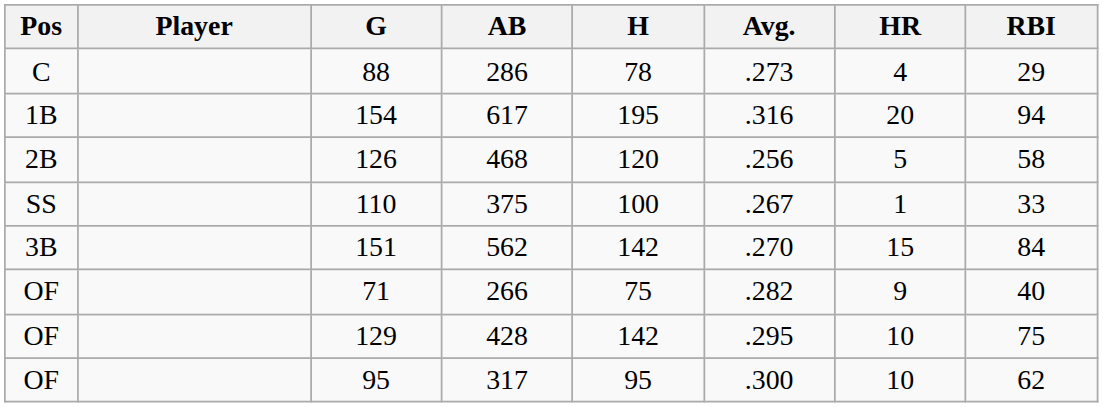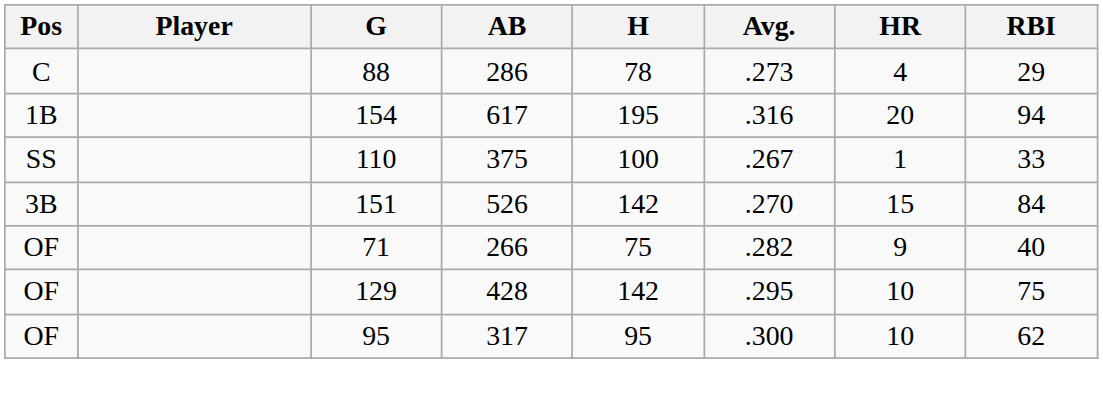 <table class="wikitable sortable">
 <tr>
 <th bgcolor="#DDDDFF" width="5%">Pos</th>
 <th bgcolor="#DDDDFF" width="16%">Player</th>
 <th bgcolor="#DDDDFF" width="9%">G</th>
 <th bgcolor="#DDDDFF" width="9%">AB</th>
 <th bgcolor="#DDDDFF" width="9%">H</th>
 <th bgcolor="#DDDDFF" width="9%">Avg.</th>
 <th bgcolor="#DDDDFF" width="9%">HR</th>
 <th bgcolor="#DDDDFF" width="9%">RBI</th>
 </tr>
 <tr align="center">
 <td>C</td>
 <td></td>
 <td>88</td>
 <td>286</td>
 <td>78</td>
 <td>.273</td>
 <td>4</td>
 <td>29</td>
 </tr>
 <tr align="center">
 <td>1B</td>
 <td></td>
 <td>154</td>
 <td>617</td>
 <td>195</td>
 <td>.316</td>
 <td>20</td>
 <td>94</td>
 </tr>
 <tr align="center">
-<td>2B</td>
-<td></td>
-<td>126</td>
-<td>468</td>
-<td>120</td>
-<td>.256</td>
-<td>5</td>
-<td>58</td>
-</tr>
-<tr align="center">
 <td>SS</td>
 <td></td>
 <td>110</td>
 <td>375</td>
 <td>100</td>
 <td>.267</td>
 <td>1</td>
 <td>33</td>
 </tr>
 <tr align="center">
 <td>3B</td>
 <td></td>
 <td>151</td>
-<td>562</td>
+<td>526</td>
 <td>142</td>
 <td>.270</td>
 <td>15</td>
 <td>84</td>
 </tr>
 <tr align="center">
 <td>OF</td>
 <td></td>
 <td>71</td>
 <td>266</td>
 <td>75</td>
 <td>.282</td>
 <td>9</td>
 <td>40</td>
 </tr>
 <tr align="center">
 <td>OF</td>
 <td></td>
 <td>129</td>
 <td>428</td>
 <td>142</td>
 <td>.295</td>
 <td>10</td>
 <td>75</td>
 </tr>
 <tr align="center">
 <td>OF</td>
 <td></td>
 <td>95</td>
 <td>317</td>
 <td>95</td>
 <td>.300</td>
 <td>10</td>
 <td>62</td>
 </tr>
 </table>
